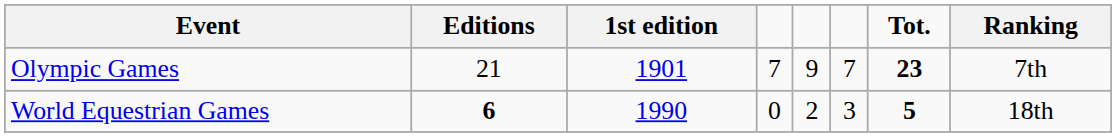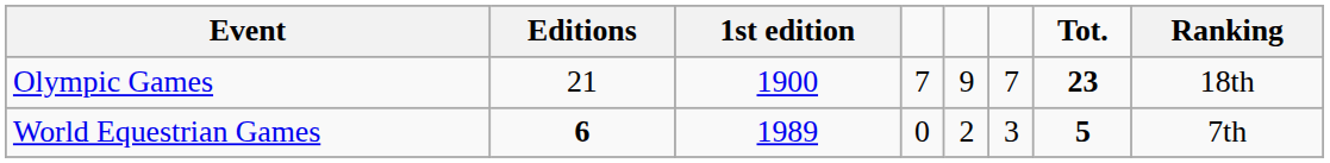 <table class="wikitable" width=70% style="font-size:90%; text-align:center;">
 <tr>
 <th rowspan=1>Event</th>
 <th rowspan=1>Editions</th>
 <th rowspan=1>1st edition</th>
 <td></td>
 <td></td>
 <td></td>
 <td><strong>Tot.</strong></td>
 <th rowspan=1>Ranking</th>
 </tr>
 <tr>
 <td align=left><a href='#'>Olympic Games</a></td>
 <td>21</td>
-<td><a href='#'>1901</a></td>
+<td><a href='#'>1900</a></td>
 <td>7</td>
 <td>9</td>
 <td>7</td>
 <td><strong>23</strong></td>
-<td>7th</td>
+<td>18th</td>
 </tr>
 <tr>
 <td align=left><a href='#'>World Equestrian Games</a></td>
 <td><strong>6</strong></td>
-<td><a href='#'>1990</a></td>
+<td><a href='#'>1989</a></td>
 <td>0</td>
 <td>2</td>
 <td>3</td>
 <td><strong>5</strong></td>
-<td>18th</td>
+<td>7th</td>
 </tr>
 </table>
